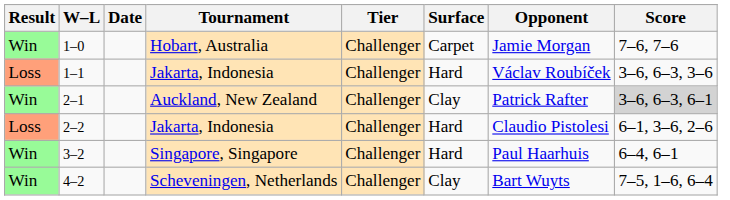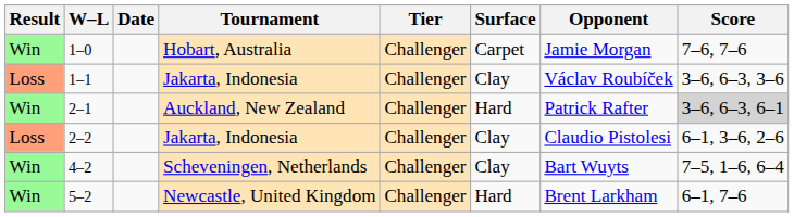 <table class="sortable wikitable">
 <tr>
 <th>Result</th>
 <th class="unsortable">W–L</th>
 <th>Date</th>
 <th>Tournament</th>
 <th>Tier</th>
 <th>Surface</th>
 <th>Opponent</th>
 <th class="unsortable">Score</th>
 </tr>
 <tr>
 <td bgcolor=98FB98>Win</td>
 <td><small>1–0</small></td>
 <td></td>
 <td style="background:moccasin;"><a href='#'>Hobart</a>, Australia</td>
 <td style="background:moccasin;">Challenger</td>
 <td>Carpet</td>
 <td> <a href='#'>Jamie Morgan</a></td>
 <td>7–6, 7–6</td>
 </tr>
 <tr>
 <td bgcolor=FFA07A>Loss</td>
 <td><small>1–1</small></td>
 <td></td>
 <td style="background:moccasin;"><a href='#'>Jakarta</a>, Indonesia</td>
 <td style="background:moccasin;">Challenger</td>
-<td>Hard</td>
+<td>Clay</td>
 <td> <a href='#'>Václav Roubíček</a></td>
 <td>3–6, 6–3, 3–6</td>
 </tr>
 <tr>
 <td bgcolor=98FB98>Win</td>
 <td><small>2–1</small></td>
 <td></td>
 <td style="background:moccasin;"><a href='#'>Auckland</a>, New Zealand</td>
 <td style="background:moccasin;">Challenger</td>
-<td>Clay</td>
+<td>Hard</td>
 <td> <a href='#'>Patrick Rafter</a></td>
 <td style="background: lightgrey;">3–6, 6–3, 6–1</td>
 </tr>
 <tr>
 <td bgcolor=FFA07A>Loss</td>
 <td><small>2–2</small></td>
 <td></td>
 <td style="background:moccasin;"><a href='#'>Jakarta</a>, Indonesia</td>
 <td style="background:moccasin;">Challenger</td>
-<td>Hard</td>
+<td>Clay</td>
 <td> <a href='#'>Claudio Pistolesi</a></td>
 <td>6–1, 3–6, 2–6</td>
-</tr>
-<tr>
-<td bgcolor=98FB98>Win</td>
-<td><small>3–2</small></td>
-<td></td>
-<td style="background:moccasin;"><a href='#'>Singapore</a>, Singapore</td>
-<td style="background:moccasin;">Challenger</td>
-<td>Hard</td>
-<td> <a href='#'>Paul Haarhuis</a></td>
-<td>6–4, 6–1</td>
 </tr>
 <tr>
 <td bgcolor=98FB98>Win</td>
 <td><small>4–2</small></td>
 <td></td>
 <td style="background:moccasin;"><a href='#'>Scheveningen</a>, Netherlands</td>
 <td style="background:moccasin;">Challenger</td>
 <td>Clay</td>
 <td> <a href='#'>Bart Wuyts</a></td>
 <td>7–5, 1–6, 6–4</td>
 </tr>
+<tr>
+<td bgcolor=98FB98>Win</td>
+<td><small>5–2</small></td>
+<td></td>
+<td style="background:moccasin;"><a href='#'>Newcastle</a>, United Kingdom</td>
+<td style="background:moccasin;">Challenger</td>
+<td>Hard</td>
+<td> <a href='#'>Brent Larkham</a></td>
+<td>6–1, 7–6</td>
+</tr>
 </table>
